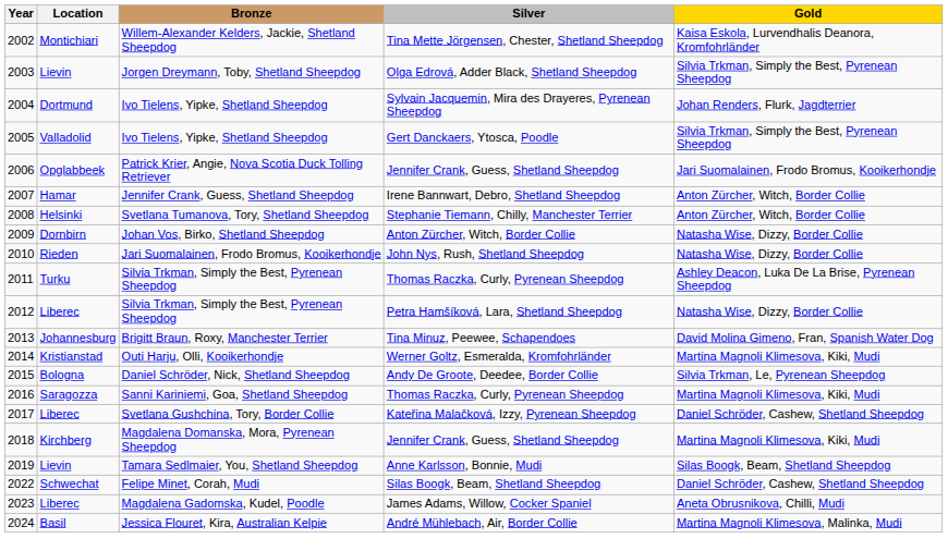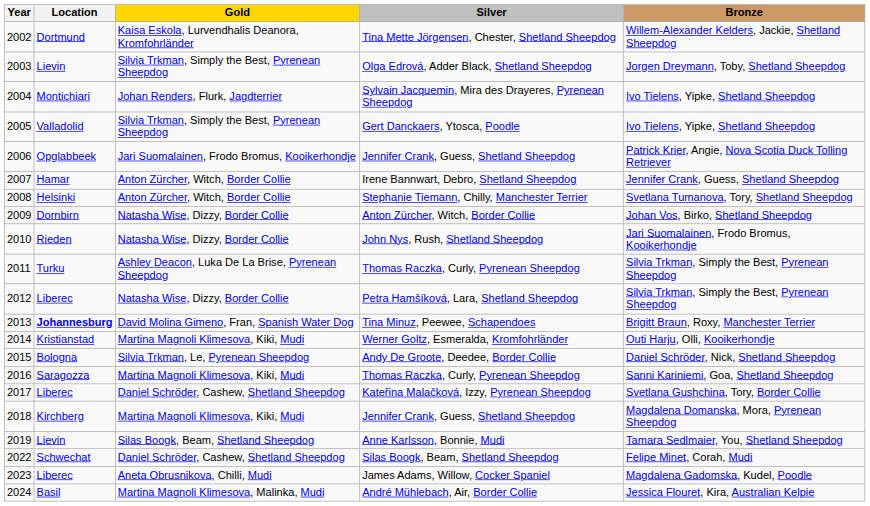 <table class="wikitable">
 <tr>
 <th>Year</th>
 <th>Location</th>
+<th style="background-color:gold;">Gold</th>
+<th style="background-color:silver;">Silver</th>
 <th style="background-color:#cc9966;">Bronze</th>
-<th style="background-color:silver;">Silver</th>
-<th style="background-color:gold;">Gold</th>
 </tr>
 <tr>
 <td>2002</td>
-<td> <a href='#'>Montichiari</a></td>
+<td> <a href='#'>Dortmund</a></td>
+<td> <a href='#'>Kaisa Eskola</a>, Lurvendhalis Deanora, <a href='#'>Kromfohrländer</a></td>
+<td> <a href='#'>Tina Mette Jörgensen</a>, Chester, <a href='#'>Shetland Sheepdog</a></td>
 <td> <a href='#'>Willem-Alexander Kelders</a>, Jackie, <a href='#'>Shetland Sheepdog</a></td>
-<td> <a href='#'>Tina Mette Jörgensen</a>, Chester, <a href='#'>Shetland Sheepdog</a></td>
-<td> <a href='#'>Kaisa Eskola</a>, Lurvendhalis Deanora, <a href='#'>Kromfohrländer</a></td>
 </tr>
 <tr>
 <td>2003</td>
 <td> <a href='#'>Lievin</a></td>
+<td> <a href='#'>Silvia Trkman</a>, Simply the Best, <a href='#'>Pyrenean Sheepdog</a></td>
+<td> <a href='#'>Olga Edrová</a>, Adder Black, <a href='#'>Shetland Sheepdog</a></td>
 <td> <a href='#'>Jorgen Dreymann</a>, Toby, <a href='#'>Shetland Sheepdog</a></td>
-<td> <a href='#'>Olga Edrová</a>, Adder Black, <a href='#'>Shetland Sheepdog</a></td>
-<td> <a href='#'>Silvia Trkman</a>, Simply the Best, <a href='#'>Pyrenean Sheepdog</a></td>
 </tr>
 <tr>
 <td>2004</td>
-<td> <a href='#'>Dortmund</a></td>
+<td> <a href='#'>Montichiari</a></td>
+<td> <a href='#'>Johan Renders</a>, Flurk, <a href='#'>Jagdterrier</a></td>
+<td> <a href='#'>Sylvain Jacquemin</a>, Mira des Drayeres, <a href='#'>Pyrenean Sheepdog</a></td>
 <td> <a href='#'>Ivo Tielens</a>, Yipke, <a href='#'>Shetland Sheepdog</a></td>
-<td> <a href='#'>Sylvain Jacquemin</a>, Mira des Drayeres, <a href='#'>Pyrenean Sheepdog</a></td>
-<td> <a href='#'>Johan Renders</a>, Flurk, <a href='#'>Jagdterrier</a></td>
 </tr>
 <tr>
 <td>2005</td>
 <td> <a href='#'>Valladolid</a></td>
+<td> <a href='#'>Silvia Trkman</a>, Simply the Best, <a href='#'>Pyrenean Sheepdog</a></td>
+<td> <a href='#'>Gert Danckaers</a>, Ytosca, <a href='#'>Poodle</a></td>
 <td> <a href='#'>Ivo Tielens</a>, Yipke, <a href='#'>Shetland Sheepdog</a></td>
-<td> <a href='#'>Gert Danckaers</a>, Ytosca, <a href='#'>Poodle</a></td>
-<td> <a href='#'>Silvia Trkman</a>, Simply the Best, <a href='#'>Pyrenean Sheepdog</a></td>
 </tr>
 <tr>
 <td>2006</td>
 <td> <a href='#'>Opglabbeek</a></td>
+<td> <a href='#'>Jari Suomalainen</a>, Frodo Bromus, <a href='#'>Kooikerhondje</a></td>
+<td> <a href='#'>Jennifer Crank</a>, Guess, <a href='#'>Shetland Sheepdog</a></td>
 <td> <a href='#'>Patrick Krier</a>, Angie, <a href='#'>Nova Scotia Duck Tolling Retriever</a></td>
-<td> <a href='#'>Jennifer Crank</a>, Guess, <a href='#'>Shetland Sheepdog</a></td>
-<td> <a href='#'>Jari Suomalainen</a>, Frodo Bromus, <a href='#'>Kooikerhondje</a></td>
 </tr>
 <tr>
 <td>2007</td>
 <td> <a href='#'>Hamar</a></td>
+<td> <a href='#'>Anton Zürcher</a>, Witch, <a href='#'>Border Collie</a></td>
+<td> Irene Bannwart, Debro, <a href='#'>Shetland Sheepdog</a></td>
 <td> <a href='#'>Jennifer Crank</a>, Guess, <a href='#'>Shetland Sheepdog</a></td>
-<td> Irene Bannwart, Debro, <a href='#'>Shetland Sheepdog</a></td>
-<td> <a href='#'>Anton Zürcher</a>, Witch, <a href='#'>Border Collie</a></td>
 </tr>
 <tr>
 <td>2008</td>
 <td> <a href='#'>Helsinki</a></td>
+<td> <a href='#'>Anton Zürcher</a>, Witch, <a href='#'>Border Collie</a></td>
+<td> <a href='#'>Stephanie Tiemann</a>, Chilly, <a href='#'>Manchester Terrier</a></td>
 <td> <a href='#'>Svetlana Tumanova</a>, Tory, <a href='#'>Shetland Sheepdog</a></td>
-<td> <a href='#'>Stephanie Tiemann</a>, Chilly, <a href='#'>Manchester Terrier</a></td>
-<td> <a href='#'>Anton Zürcher</a>, Witch, <a href='#'>Border Collie</a></td>
 </tr>
 <tr>
 <td>2009</td>
 <td> <a href='#'>Dornbirn</a></td>
+<td> <a href='#'>Natasha Wise</a>, Dizzy, <a href='#'>Border Collie</a></td>
+<td> <a href='#'>Anton Zürcher</a>, Witch, <a href='#'>Border Collie</a></td>
 <td> <a href='#'>Johan Vos</a>, Birko, <a href='#'>Shetland Sheepdog</a></td>
-<td> <a href='#'>Anton Zürcher</a>, Witch, <a href='#'>Border Collie</a></td>
-<td> <a href='#'>Natasha Wise</a>, Dizzy, <a href='#'>Border Collie</a></td>
 </tr>
 <tr>
 <td>2010</td>
 <td> <a href='#'>Rieden</a></td>
+<td> <a href='#'>Natasha Wise</a>, Dizzy, <a href='#'>Border Collie</a></td>
+<td> <a href='#'>John Nys</a>, Rush, <a href='#'>Shetland Sheepdog</a></td>
 <td> <a href='#'>Jari Suomalainen</a>, Frodo Bromus, <a href='#'>Kooikerhondje</a></td>
-<td> <a href='#'>John Nys</a>, Rush, <a href='#'>Shetland Sheepdog</a></td>
-<td> <a href='#'>Natasha Wise</a>, Dizzy, <a href='#'>Border Collie</a></td>
 </tr>
 <tr>
 <td>2011</td>
 <td> <a href='#'>Turku</a></td>
+<td> <a href='#'>Ashley Deacon</a>, Luka De La Brise, <a href='#'>Pyrenean Sheepdog</a></td>
+<td> <a href='#'>Thomas Raczka</a>, Curly, <a href='#'>Pyrenean Sheepdog</a></td>
 <td> <a href='#'>Silvia Trkman</a>, Simply the Best, <a href='#'>Pyrenean Sheepdog</a></td>
-<td> <a href='#'>Thomas Raczka</a>, Curly, <a href='#'>Pyrenean Sheepdog</a></td>
-<td> <a href='#'>Ashley Deacon</a>, Luka De La Brise, <a href='#'>Pyrenean Sheepdog</a></td>
 </tr>
 <tr>
 <td>2012</td>
 <td> <a href='#'>Liberec</a></td>
+<td> <a href='#'>Natasha Wise</a>, Dizzy, <a href='#'>Border Collie</a></td>
+<td> <a href='#'>Petra Hamšíková</a>, Lara, <a href='#'>Shetland Sheepdog</a></td>
 <td> <a href='#'>Silvia Trkman</a>, Simply the Best, <a href='#'>Pyrenean Sheepdog</a></td>
-<td> <a href='#'>Petra Hamšíková</a>, Lara, <a href='#'>Shetland Sheepdog</a></td>
-<td> <a href='#'>Natasha Wise</a>, Dizzy, <a href='#'>Border Collie</a></td>
 </tr>
 <tr>
 <td>2013</td>
-<td> <a href='#'>Johannesburg</a></td>
+<td><strong> <a href='#'>Johannesburg</a></strong></td>
+<td> <a href='#'>David Molina Gimeno</a>, Fran, <a href='#'>Spanish Water Dog</a></td>
+<td> <a href='#'>Tina Minuz</a>, Peewee, <a href='#'>Schapendoes</a></td>
 <td> <a href='#'>Brigitt Braun</a>, Roxy, <a href='#'>Manchester Terrier</a></td>
-<td> <a href='#'>Tina Minuz</a>, Peewee, <a href='#'>Schapendoes</a></td>
-<td> <a href='#'>David Molina Gimeno</a>, Fran, <a href='#'>Spanish Water Dog</a></td>
 </tr>
 <tr>
 <td>2014</td>
 <td> <a href='#'>Kristianstad</a></td>
+<td> <a href='#'>Martina Magnoli Klimesova</a>, Kiki, <a href='#'>Mudi</a></td>
+<td> <a href='#'>Werner Goltz</a>, Esmeralda, <a href='#'>Kromfohrländer</a></td>
 <td> <a href='#'>Outi Harju</a>, Olli, <a href='#'>Kooikerhondje</a></td>
-<td> <a href='#'>Werner Goltz</a>, Esmeralda, <a href='#'>Kromfohrländer</a></td>
-<td> <a href='#'>Martina Magnoli Klimesova</a>, Kiki, <a href='#'>Mudi</a></td>
 </tr>
 <tr>
 <td>2015</td>
 <td> <a href='#'>Bologna</a></td>
+<td> <a href='#'>Silvia Trkman</a>, Le, <a href='#'>Pyrenean Sheepdog</a></td>
+<td> <a href='#'>Andy De Groote</a>, Deedee, <a href='#'>Border Collie</a></td>
 <td> <a href='#'>Daniel Schröder</a>, Nick, <a href='#'>Shetland Sheepdog</a></td>
-<td> <a href='#'>Andy De Groote</a>, Deedee, <a href='#'>Border Collie</a></td>
-<td> <a href='#'>Silvia Trkman</a>, Le, <a href='#'>Pyrenean Sheepdog</a></td>
 </tr>
 <tr>
 <td>2016</td>
 <td> <a href='#'>Saragozza</a></td>
+<td> <a href='#'>Martina Magnoli Klimesova</a>, Kiki, <a href='#'>Mudi</a></td>
+<td> <a href='#'>Thomas Raczka</a>, Curly, <a href='#'>Pyrenean Sheepdog</a></td>
 <td> <a href='#'>Sanni Kariniemi</a>, Goa, <a href='#'>Shetland Sheepdog</a></td>
-<td> <a href='#'>Thomas Raczka</a>, Curly, <a href='#'>Pyrenean Sheepdog</a></td>
-<td> <a href='#'>Martina Magnoli Klimesova</a>, Kiki, <a href='#'>Mudi</a></td>
 </tr>
 <tr>
 <td>2017</td>
 <td> <a href='#'>Liberec</a></td>
+<td> <a href='#'>Daniel Schröder</a>, Cashew, <a href='#'>Shetland Sheepdog</a></td>
+<td> <a href='#'>Kateřina Malačková</a>, Izzy, <a href='#'>Pyrenean Sheepdog</a></td>
 <td> <a href='#'>Svetlana Gushchina</a>, Tory, <a href='#'>Border Collie</a></td>
-<td> <a href='#'>Kateřina Malačková</a>, Izzy, <a href='#'>Pyrenean Sheepdog</a></td>
-<td> <a href='#'>Daniel Schröder</a>, Cashew, <a href='#'>Shetland Sheepdog</a></td>
 </tr>
 <tr>
 <td>2018</td>
 <td> <a href='#'>Kirchberg</a></td>
+<td> <a href='#'>Martina Magnoli Klimesova</a>, Kiki, <a href='#'>Mudi</a></td>
+<td> <a href='#'>Jennifer Crank</a>, Guess, <a href='#'>Shetland Sheepdog</a></td>
 <td> <a href='#'>Magdalena Domanska</a>, Mora, <a href='#'>Pyrenean Sheepdog</a></td>
-<td> <a href='#'>Jennifer Crank</a>, Guess, <a href='#'>Shetland Sheepdog</a></td>
-<td> <a href='#'>Martina Magnoli Klimesova</a>, Kiki, <a href='#'>Mudi</a></td>
 </tr>
 <tr>
 <td>2019</td>
 <td> <a href='#'>Lievin</a></td>
+<td> <a href='#'>Silas Boogk</a>, Beam, <a href='#'>Shetland Sheepdog</a></td>
+<td> <a href='#'>Anne Karlsson</a>, Bonnie, <a href='#'>Mudi</a></td>
 <td> <a href='#'>Tamara Sedlmaier</a>, You, <a href='#'>Shetland Sheepdog</a></td>
-<td> <a href='#'>Anne Karlsson</a>, Bonnie, <a href='#'>Mudi</a></td>
-<td> <a href='#'>Silas Boogk</a>, Beam, <a href='#'>Shetland Sheepdog</a></td>
 </tr>
 <tr>
 <td>2022</td>
 <td> <a href='#'>Schwechat</a></td>
+<td> <a href='#'>Daniel Schröder</a>, Cashew, <a href='#'>Shetland Sheepdog</a></td>
+<td> <a href='#'>Silas Boogk</a>, Beam, <a href='#'>Shetland Sheepdog</a></td>
 <td> <a href='#'>Felipe Minet</a>, Corah, <a href='#'>Mudi</a></td>
-<td> <a href='#'>Silas Boogk</a>, Beam, <a href='#'>Shetland Sheepdog</a></td>
-<td> <a href='#'>Daniel Schröder</a>, Cashew, <a href='#'>Shetland Sheepdog</a></td>
 </tr>
 <tr>
 <td>2023</td>
 <td> <a href='#'>Liberec</a></td>
+<td> <a href='#'>Aneta Obrusnikova</a>, Chilli, <a href='#'>Mudi</a></td>
+<td> James Adams, Willow, <a href='#'>Cocker Spaniel</a></td>
 <td> <a href='#'>Magdalena Gadomska</a>, Kudel, <a href='#'>Poodle</a></td>
-<td> James Adams, Willow, <a href='#'>Cocker Spaniel</a></td>
-<td> <a href='#'>Aneta Obrusnikova</a>, Chilli, <a href='#'>Mudi</a></td>
 </tr>
 <tr>
 <td>2024</td>
 <td> <a href='#'>Basil</a></td>
+<td> <a href='#'>Martina Magnoli Klimesova</a>, Malinka, <a href='#'>Mudi</a></td>
+<td> <a href='#'>André Mühlebach</a>, Air, <a href='#'>Border Collie</a></td>
 <td> <a href='#'>Jessica Flouret</a>, Kira, <a href='#'>Australian Kelpie</a></td>
-<td> <a href='#'>André Mühlebach</a>, Air, <a href='#'>Border Collie</a></td>
-<td> <a href='#'>Martina Magnoli Klimesova</a>, Malinka, <a href='#'>Mudi</a></td>
 </tr>
 </table>
